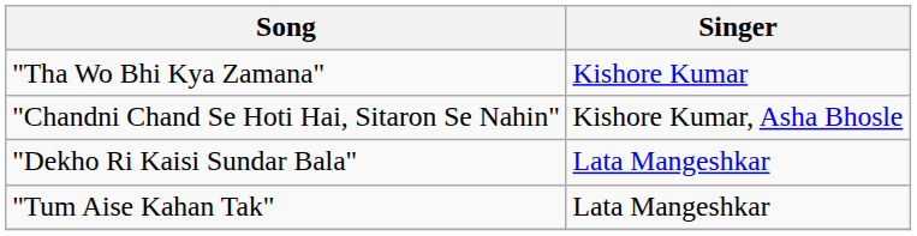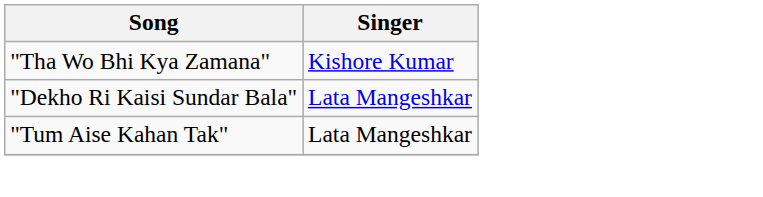 <table class="wikitable">
 <tr>
 <th>Song</th>
 <th>Singer</th>
 </tr>
 <tr>
 <td>"Tha Wo Bhi Kya Zamana"</td>
 <td><a href='#'>Kishore Kumar</a></td>
-</tr>
-<tr>
-<td>"Chandni Chand Se Hoti Hai, Sitaron Se Nahin"</td>
-<td>Kishore Kumar, <a href='#'>Asha Bhosle</a></td>
 </tr>
 <tr>
 <td>"Dekho Ri Kaisi Sundar Bala"</td>
 <td><a href='#'>Lata Mangeshkar</a></td>
 </tr>
 <tr>
 <td>"Tum Aise Kahan Tak"</td>
 <td>Lata Mangeshkar</td>
 </tr>
 <tr>
 </tr>
 </table>
